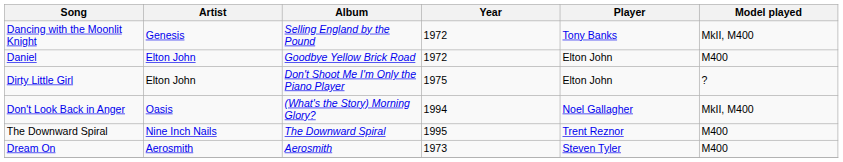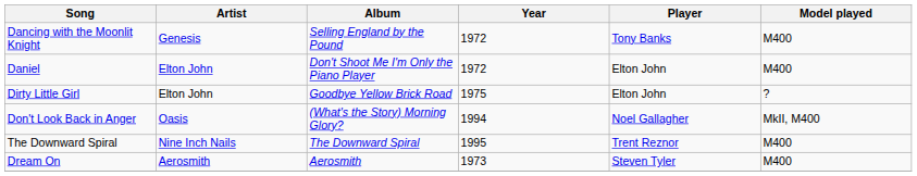 <table class="wikitable" style="width:100%">
 <tr>
 <th style="width:100px;">Song</th>
 <th style="width:100px;">Artist</th>
 <th style="width:100px;">Album</th>
 <th style="width:100px;">Year</th>
 <th style="width:100px;">Player</th>
 <th style="width:100px;">Model played</th>
 </tr>
 <tr>
 <td><a href='#'>Dancing with the Moonlit Knight</a></td>
 <td><a href='#'>Genesis</a></td>
 <td><em><a href='#'>Selling England by the Pound</a></em></td>
 <td>1972</td>
 <td><a href='#'>Tony Banks</a></td>
-<td>MkII, M400</td>
+<td>M400</td>
 </tr>
 <tr>
 <td><a href='#'>Daniel</a></td>
 <td><a href='#'>Elton John</a></td>
-<td><em><a href='#'>Goodbye Yellow Brick Road</a></em></td>
+<td><em><a href='#'>Don't Shoot Me I'm Only the Piano Player</a></em></td>
 <td>1972</td>
 <td>Elton John</td>
 <td>M400</td>
 </tr>
 <tr>
 <td><a href='#'>Dirty Little Girl</a></td>
 <td>Elton John</td>
-<td><em><a href='#'>Don't Shoot Me I'm Only the Piano Player</a></em></td>
+<td><em><a href='#'>Goodbye Yellow Brick Road</a></em></td>
 <td>1975</td>
 <td>Elton John</td>
 <td>?</td>
 </tr>
 <tr>
 <td><a href='#'>Don't Look Back in Anger</a></td>
 <td><a href='#'>Oasis</a></td>
 <td><em><a href='#'>(What's the Story) Morning Glory?</a></em></td>
 <td>1994</td>
 <td><a href='#'>Noel Gallagher</a></td>
 <td>MkII, M400</td>
 </tr>
 <tr>
 <td>The Downward Spiral</td>
 <td><a href='#'>Nine Inch Nails</a></td>
 <td><em><a href='#'>The Downward Spiral</a></em></td>
 <td>1995</td>
 <td><a href='#'>Trent Reznor</a></td>
 <td>M400</td>
 </tr>
 <tr>
 <td><a href='#'>Dream On</a></td>
 <td><a href='#'>Aerosmith</a></td>
 <td><em><a href='#'>Aerosmith</a></em></td>
 <td>1973</td>
 <td><a href='#'>Steven Tyler</a></td>
 <td>M400</td>
 </tr>
 <tr>
 </tr>
 </table>
